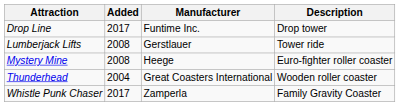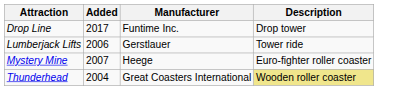 <table class="wikitable sortable">
 <tr>
 <th scope="col">Attraction</th>
 <th scope="col">Added</th>
 <th scope="col">Manufacturer</th>
 <th scope="col" class="unsortable">Description</th>
 </tr>
 <tr>
 <td><em>Drop Line</em></td>
 <td>2017</td>
 <td>Funtime Inc.</td>
 <td>Drop tower</td>
 </tr>
 <tr>
 <td><em>Lumberjack Lifts</em></td>
-<td>2008</td>
+<td>2006</td>
 <td>Gerstlauer</td>
 <td>Tower ride</td>
 </tr>
 <tr>
 <td><em><a href='#'>Mystery Mine</a></em></td>
-<td>2008</td>
+<td>2007</td>
 <td>Heege</td>
 <td>Euro-fighter roller coaster</td>
 </tr>
 <tr>
 <td><em><a href='#'>Thunderhead</a></em></td>
 <td>2004</td>
 <td>Great Coasters International</td>
-<td>Wooden roller coaster</td>
-</tr>
-<tr>
-<td><em>Whistle Punk Chaser</em></td>
-<td>2017</td>
-<td>Zamperla</td>
-<td>Family Gravity Coaster</td>
+<td style="background: khaki;">Wooden roller coaster</td>
 </tr>
 </table>
